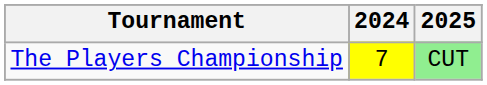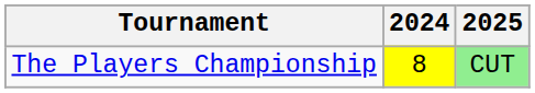 <table class="wikitable" style="font-size:95%;text-align:center;">
 <tr>
 <th>Tournament</th>
 <th>2024</th>
 <th>2025</th>
 </tr>
 <tr>
 <td align=left><a href='#'>The Players Championship</a></td>
-<td style="background:yellow;">7</td>
+<td style="background:yellow;">8</td>
 <td style="background: lightgreen;">CUT</td>
 </tr>
 </table>
